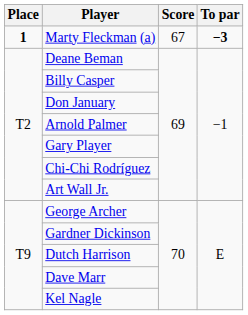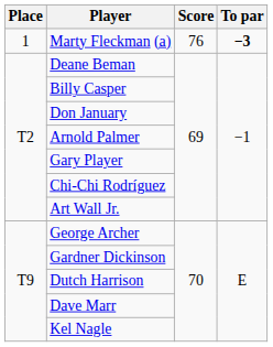 <table class=wikitable>
 <tr>
 <th>Place</th>
 <th>Player</th>
 <th>Score</th>
 <th>To par</th>
 </tr>
 <tr>
-<td align=center><strong>1</strong></td>
+<td align=center>1</td>
 <td> <a href='#'>Marty Fleckman</a> <a href='#'>(a)</a></td>
-<td align=center>67</td>
+<td align=center>76</td>
 <td align=center><strong>−3</strong></td>
 </tr>
 <tr>
 <td rowspan=7 align=center>T2</td>
 <td> <a href='#'>Deane Beman</a></td>
 <td rowspan=7 align=center>69</td>
 <td rowspan=7 align=center>−1</td>
 </tr>
 <tr>
 <td> <a href='#'>Billy Casper</a></td>
 </tr>
 <tr>
 <td> <a href='#'>Don January</a></td>
 </tr>
 <tr>
 <td> <a href='#'>Arnold Palmer</a></td>
 </tr>
 <tr>
 <td> <a href='#'>Gary Player</a></td>
 </tr>
 <tr>
 <td> <a href='#'>Chi-Chi Rodríguez</a></td>
 </tr>
 <tr>
 <td> <a href='#'>Art Wall Jr.</a></td>
 </tr>
 <tr>
 <td rowspan=5 align=center>T9</td>
 <td> <a href='#'>George Archer</a></td>
 <td rowspan=5 align=center>70</td>
 <td rowspan=5 align=center>E</td>
 </tr>
 <tr>
 <td> <a href='#'>Gardner Dickinson</a></td>
 </tr>
 <tr>
 <td> <a href='#'>Dutch Harrison</a></td>
 </tr>
 <tr>
 <td> <a href='#'>Dave Marr</a></td>
 </tr>
 <tr>
 <td> <a href='#'>Kel Nagle</a></td>
 </tr>
 </table>
